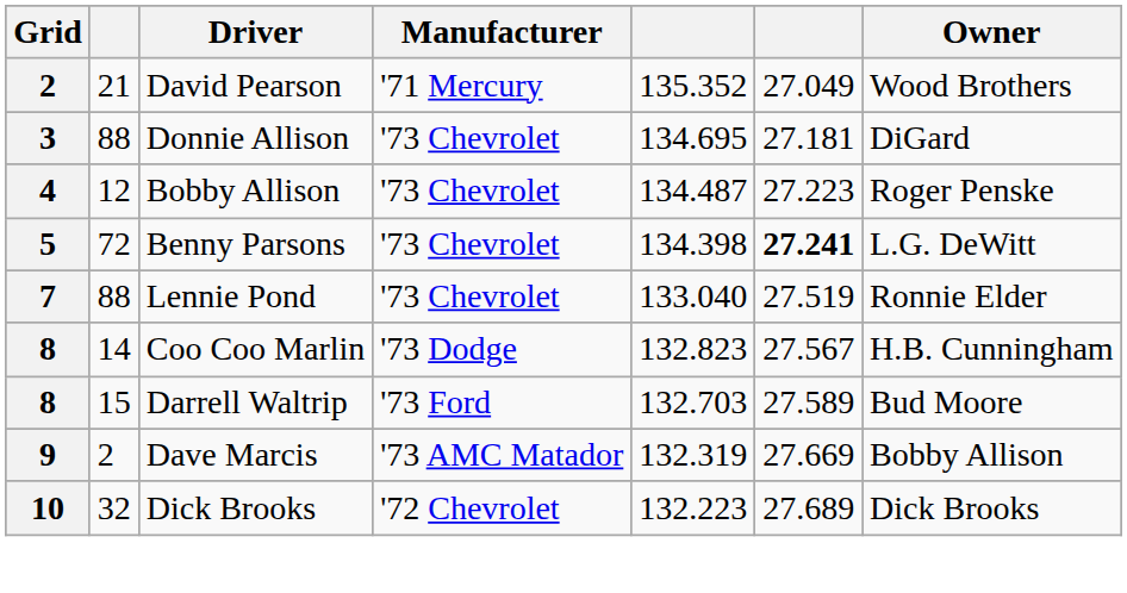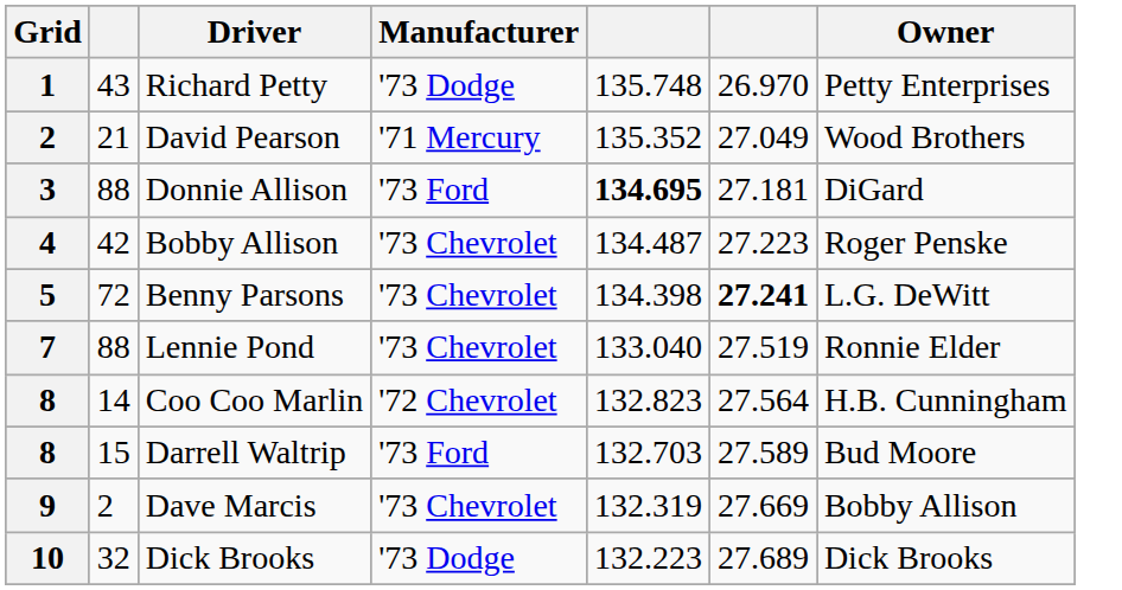 <table class="wikitable">
 <tr>
 <th>Grid</th>
 <th></th>
 <th>Driver</th>
 <th>Manufacturer</th>
 <th></th>
 <th></th>
 <th>Owner</th>
+</tr>
+<tr>
+<th>1</th>
+<td>43</td>
+<td>Richard Petty</td>
+<td>'73 <a href='#'>Dodge</a></td>
+<td>135.748</td>
+<td>26.970</td>
+<td>Petty Enterprises</td>
 </tr>
 <tr>
 <th>2</th>
 <td>21</td>
 <td>David Pearson</td>
 <td>'71 <a href='#'>Mercury</a></td>
 <td>135.352</td>
 <td>27.049</td>
 <td>Wood Brothers</td>
 </tr>
 <tr>
 <th>3</th>
 <td>88</td>
 <td>Donnie Allison</td>
-<td>'73 <a href='#'>Chevrolet</a></td>
-<td>134.695</td>
+<td>'73 <a href='#'>Ford</a></td>
+<td><strong>134.695</strong></td>
 <td>27.181</td>
 <td>DiGard</td>
 </tr>
 <tr>
 <th>4</th>
-<td>12</td>
+<td>42</td>
 <td>Bobby Allison</td>
 <td>'73 <a href='#'>Chevrolet</a></td>
 <td>134.487</td>
 <td>27.223</td>
 <td>Roger Penske</td>
 </tr>
 <tr>
 <th>5</th>
 <td>72</td>
 <td>Benny Parsons</td>
 <td>'73 <a href='#'>Chevrolet</a></td>
 <td>134.398</td>
 <td><strong>27.241</strong></td>
 <td>L.G. DeWitt</td>
 </tr>
 <tr>
 <th>7</th>
 <td>88</td>
 <td>Lennie Pond</td>
 <td>'73 <a href='#'>Chevrolet</a></td>
 <td>133.040</td>
 <td>27.519</td>
 <td>Ronnie Elder</td>
 </tr>
 <tr>
 <th>8</th>
 <td>14</td>
 <td>Coo Coo Marlin</td>
-<td>'73 <a href='#'>Dodge</a></td>
+<td>'72 <a href='#'>Chevrolet</a></td>
 <td>132.823</td>
-<td>27.567</td>
+<td>27.564</td>
 <td>H.B. Cunningham</td>
 </tr>
 <tr>
 <th>8</th>
 <td>15</td>
 <td>Darrell Waltrip</td>
 <td>'73 <a href='#'>Ford</a></td>
 <td>132.703</td>
 <td>27.589</td>
 <td>Bud Moore</td>
 </tr>
 <tr>
 <th>9</th>
 <td>2</td>
 <td>Dave Marcis</td>
-<td>'73 <a href='#'>AMC Matador</a></td>
+<td>'73 <a href='#'>Chevrolet</a></td>
 <td>132.319</td>
 <td>27.669</td>
 <td>Bobby Allison</td>
 </tr>
 <tr>
 <th>10</th>
 <td>32</td>
 <td>Dick Brooks</td>
-<td>'72 <a href='#'>Chevrolet</a></td>
+<td>'73 <a href='#'>Dodge</a></td>
 <td>132.223</td>
 <td>27.689</td>
 <td>Dick Brooks</td>
 </tr>
 </table>
